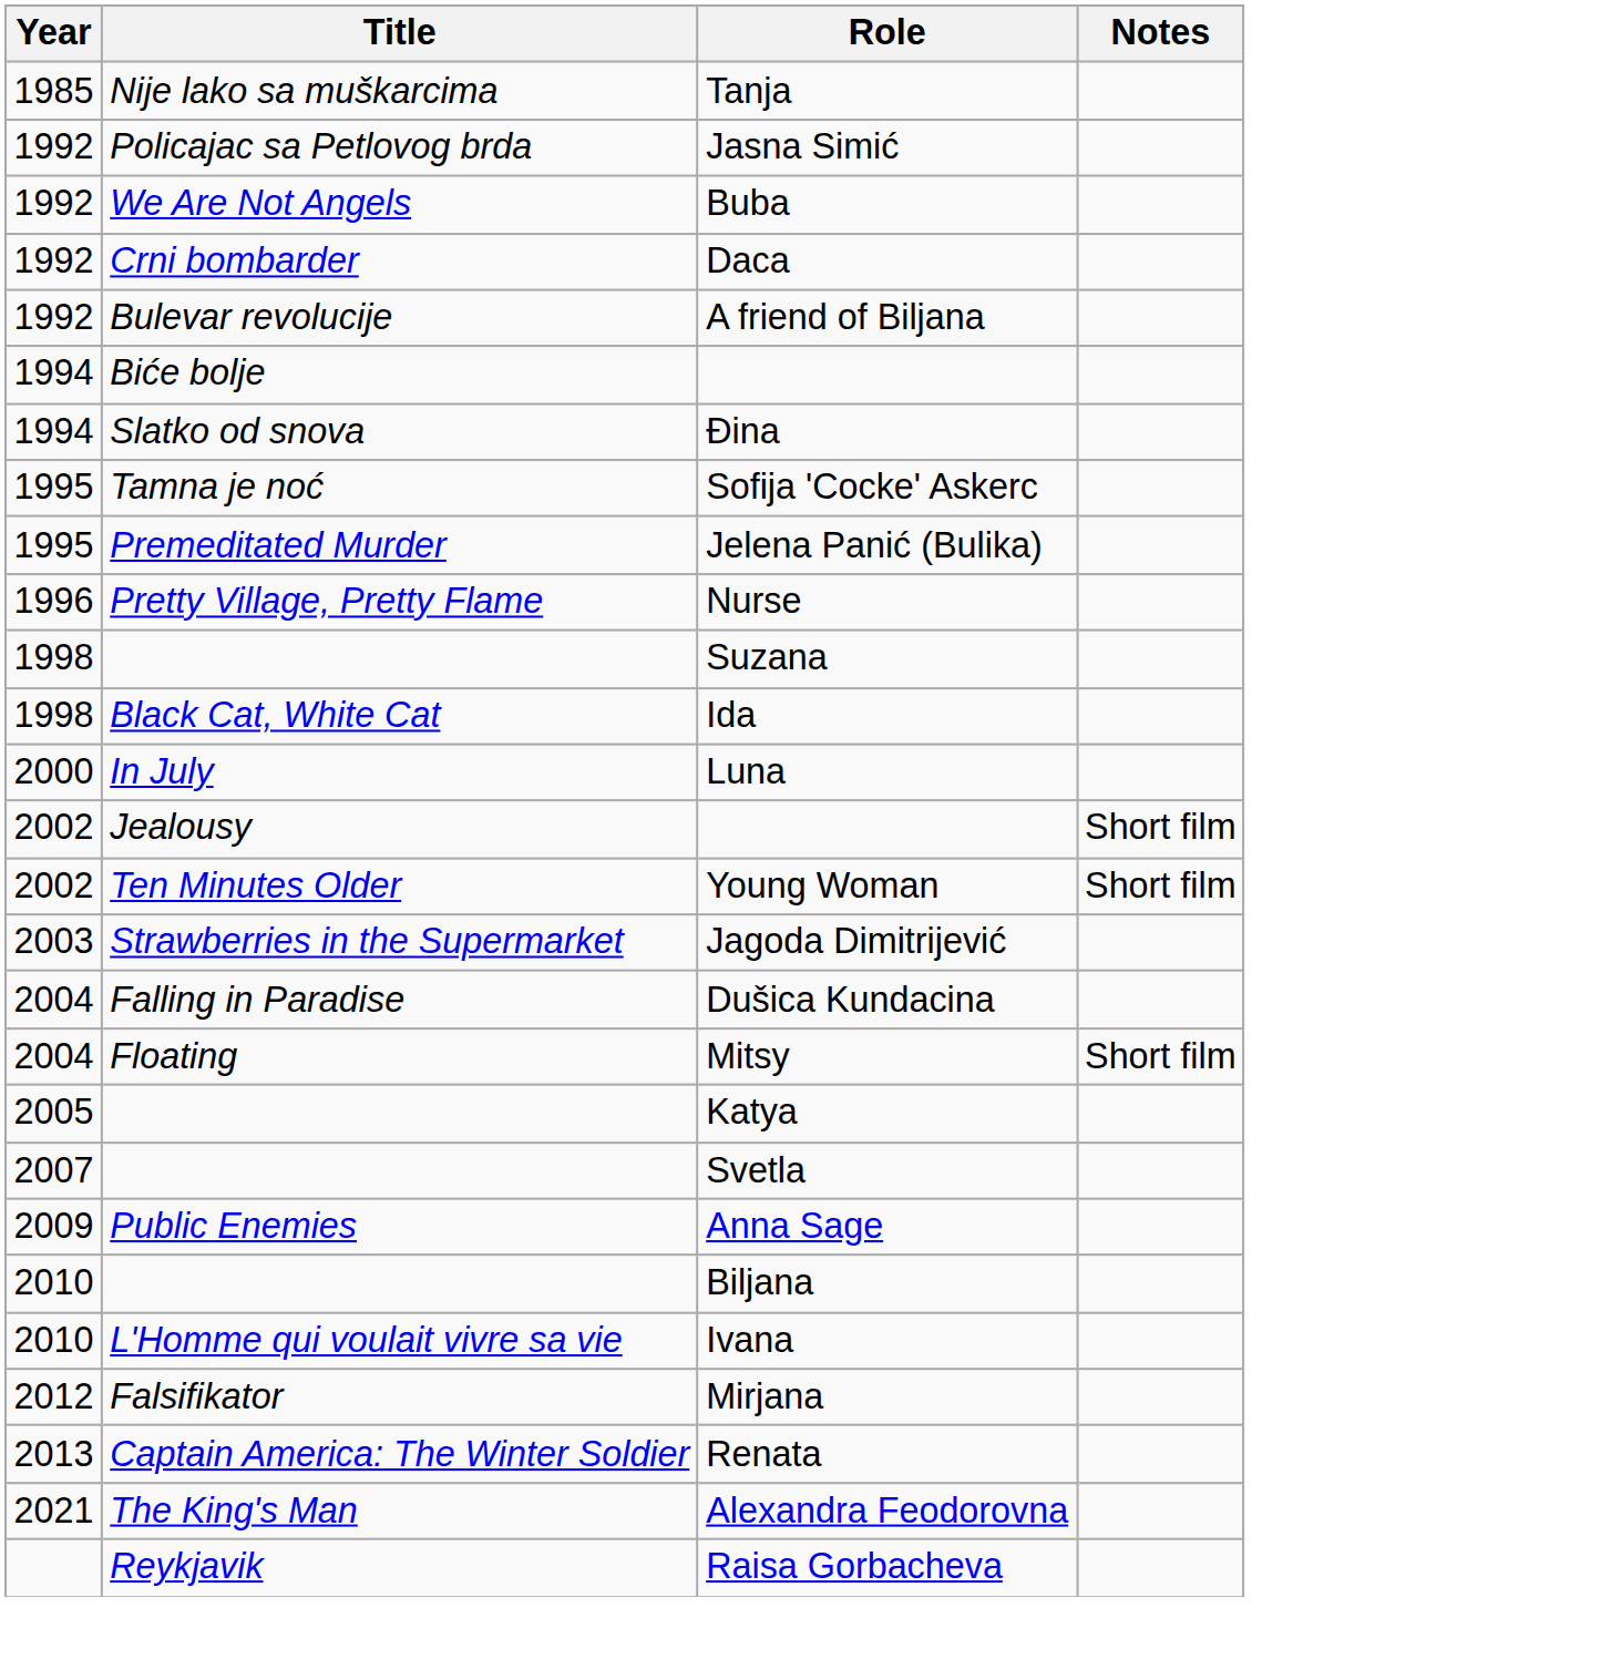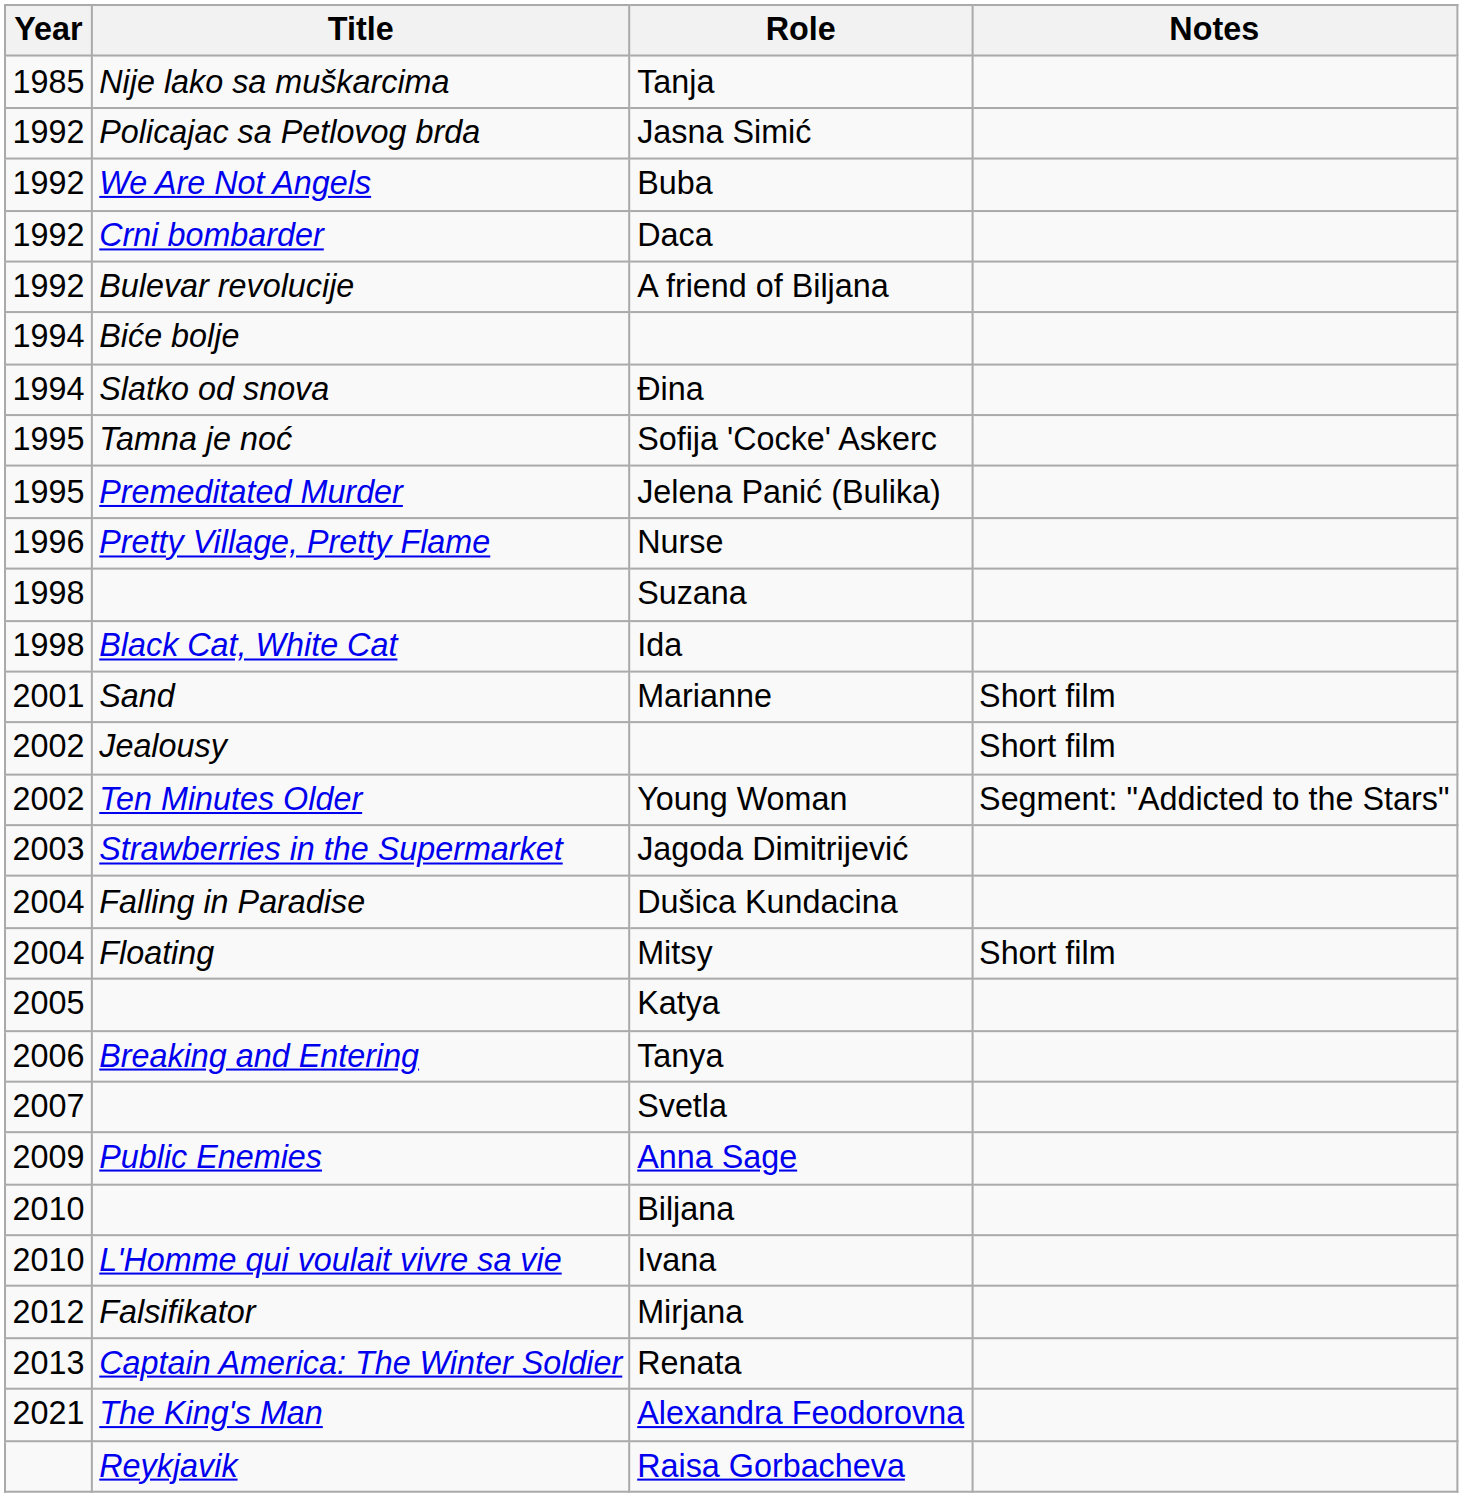 <table class="wikitable sortable">
 <tr>
 <th>Year</th>
 <th>Title</th>
 <th>Role</th>
 <th class="unsortable">Notes</th>
 </tr>
 <tr>
 <td>1985</td>
 <td><em>Nije lako sa muškarcima</em></td>
 <td>Tanja</td>
 <td></td>
 </tr>
 <tr>
 <td>1992</td>
 <td><em>Policajac sa Petlovog brda</em></td>
 <td>Jasna Simić</td>
 <td></td>
 </tr>
 <tr>
 <td>1992</td>
 <td><em><a href='#'>We Are Not Angels</a></em></td>
 <td>Buba</td>
 <td></td>
 </tr>
 <tr>
 <td>1992</td>
 <td><em><a href='#'>Crni bombarder</a></em></td>
 <td>Daca</td>
 <td></td>
 </tr>
 <tr>
 <td>1992</td>
 <td><em>Bulevar revolucije</em></td>
 <td>A friend of Biljana</td>
 <td></td>
 </tr>
 <tr>
 <td>1994</td>
 <td><em>Biće bolje</em></td>
 <td></td>
 <td></td>
 </tr>
 <tr>
 <td>1994</td>
 <td><em>Slatko od snova</em></td>
 <td>Đina</td>
 <td></td>
 </tr>
 <tr>
 <td>1995</td>
 <td><em>Tamna je noć</em></td>
 <td>Sofija 'Cocke' Askerc</td>
 <td></td>
 </tr>
 <tr>
 <td>1995</td>
 <td><em><a href='#'>Premeditated Murder</a></em></td>
 <td>Jelena Panić (Bulika)</td>
 <td></td>
 </tr>
 <tr>
 <td>1996</td>
 <td><em><a href='#'>Pretty Village, Pretty Flame</a></em></td>
 <td>Nurse</td>
 <td></td>
 </tr>
 <tr>
 <td>1998</td>
 <td><em></em></td>
 <td>Suzana</td>
 <td></td>
 </tr>
 <tr>
 <td>1998</td>
 <td><em><a href='#'>Black Cat, White Cat</a></em></td>
 <td>Ida</td>
 <td></td>
 </tr>
 <tr>
-<td>2000</td>
-<td><em><a href='#'>In July</a></em></td>
-<td>Luna</td>
-<td></td>
+<td>2001</td>
+<td><em>Sand</em></td>
+<td>Marianne</td>
+<td>Short film</td>
 </tr>
 <tr>
 <td>2002</td>
 <td><em>Jealousy</em></td>
 <td></td>
 <td>Short film</td>
 </tr>
 <tr>
 <td>2002</td>
 <td><em><a href='#'>Ten Minutes Older</a></em></td>
 <td>Young Woman</td>
-<td>Short film</td>
+<td>Segment: "Addicted to the Stars"</td>
 </tr>
 <tr>
 <td>2003</td>
 <td><em><a href='#'>Strawberries in the Supermarket</a></em></td>
 <td>Jagoda Dimitrijević</td>
 <td></td>
 </tr>
 <tr>
 <td>2004</td>
 <td><em>Falling in Paradise</em></td>
 <td>Dušica Kundacina</td>
 <td></td>
 </tr>
 <tr>
 <td>2004</td>
 <td><em>Floating</em></td>
 <td>Mitsy</td>
 <td>Short film</td>
 </tr>
 <tr>
 <td>2005</td>
 <td><em></em></td>
 <td>Katya</td>
+<td></td>
+</tr>
+<tr>
+<td>2006</td>
+<td><em><a href='#'>Breaking and Entering</a></em></td>
+<td>Tanya</td>
 <td></td>
 </tr>
 <tr>
 <td>2007</td>
 <td><em></em></td>
 <td>Svetla</td>
 <td></td>
 </tr>
 <tr>
 <td>2009</td>
 <td><em><a href='#'>Public Enemies</a></em></td>
 <td><a href='#'>Anna Sage</a></td>
 <td></td>
 </tr>
 <tr>
 <td>2010</td>
 <td><em></em></td>
 <td>Biljana</td>
 <td></td>
 </tr>
 <tr>
 <td>2010</td>
 <td><em><a href='#'>L'Homme qui voulait vivre sa vie</a></em></td>
 <td>Ivana</td>
 <td></td>
 </tr>
 <tr>
 <td>2012</td>
 <td><em>Falsifikator</em></td>
 <td>Mirjana</td>
 <td></td>
 </tr>
 <tr>
 <td>2013</td>
 <td><em><a href='#'>Captain America: The Winter Soldier</a></em></td>
 <td>Renata</td>
 <td></td>
 </tr>
 <tr>
 <td>2021</td>
 <td><em><a href='#'>The King's Man</a></em></td>
 <td><a href='#'>Alexandra Feodorovna</a></td>
 <td></td>
 </tr>
 <tr>
 <td></td>
 <td><em><a href='#'>Reykjavik</a></em></td>
 <td><a href='#'>Raisa Gorbacheva</a></td>
 <td></td>
 </tr>
 </table>
